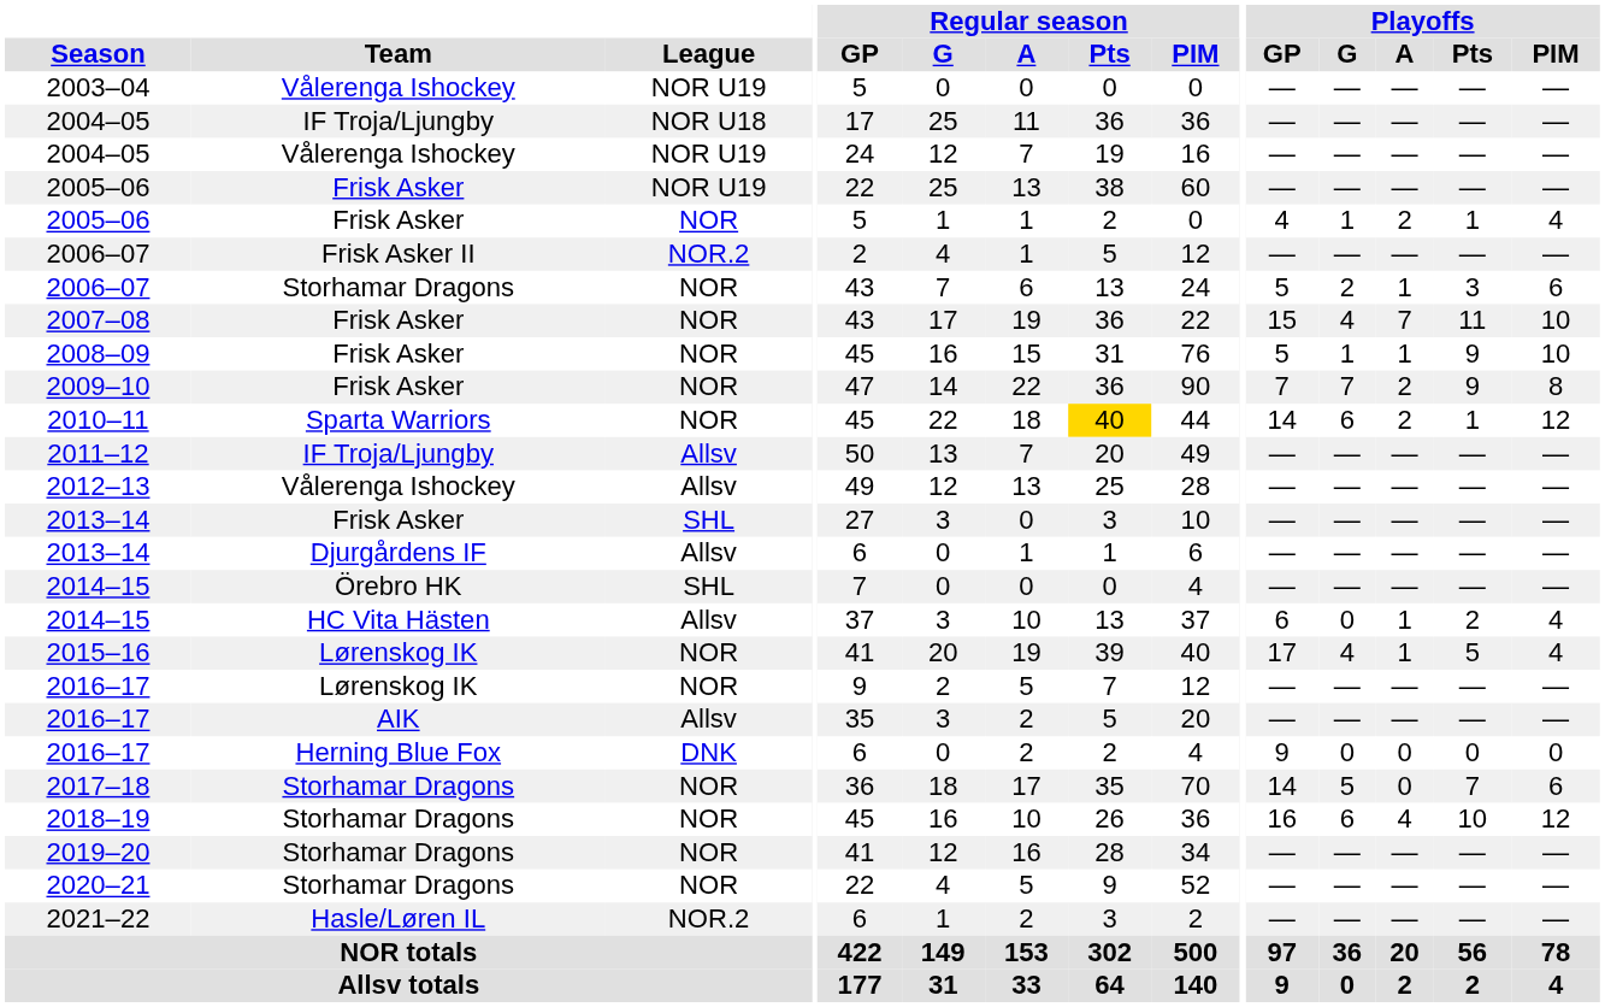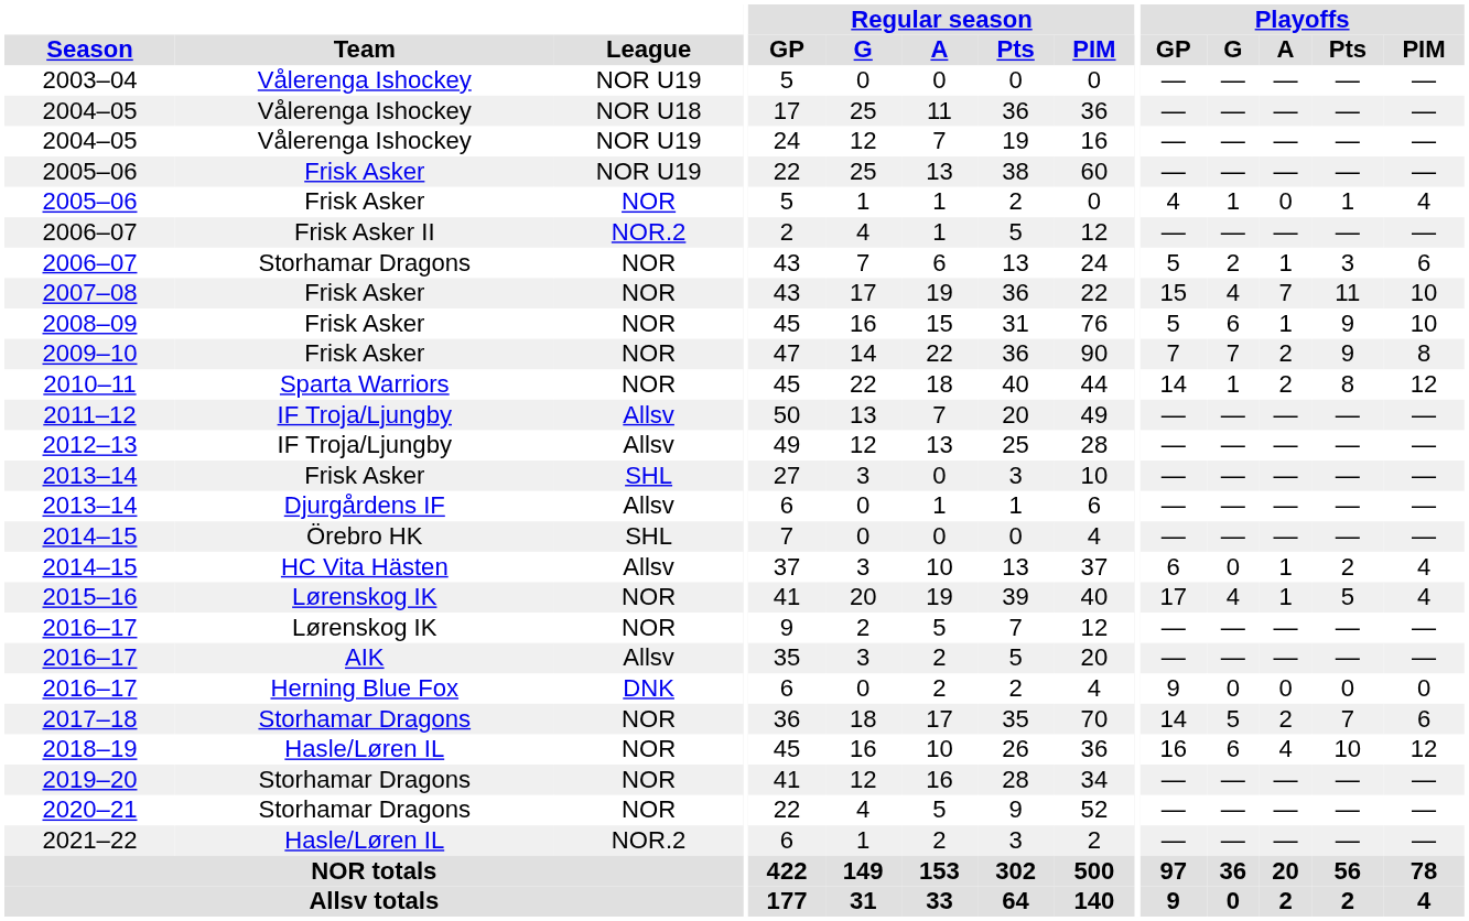 <table border="0" cellpadding="1" cellspacing="0" style="text-align:center; width:60em">
 <tr bgcolor="#e0e0e0">
 <th colspan="3" bgcolor="#ffffff"></th>
 <th rowspan="99" bgcolor="#ffffff"></th>
 <th colspan="5"><a href='#'>Regular season</a></th>
 <th rowspan="99" bgcolor="#ffffff"></th>
 <th colspan="5"><a href='#'>Playoffs</a></th>
 </tr>
 <tr bgcolor="#e0e0e0">
 <th><a href='#'>Season</a></th>
 <th>Team</th>
 <th>League</th>
 <th>GP</th>
 <th><a href='#'>G</a></th>
 <th><a href='#'>A</a></th>
 <th><a href='#'>Pts</a></th>
 <th><a href='#'>PIM</a></th>
 <th>GP</th>
 <th>G</th>
 <th>A</th>
 <th>Pts</th>
 <th>PIM</th>
 </tr>
 <tr>
 <td>2003–04</td>
 <td><a href='#'>Vålerenga Ishockey</a></td>
 <td>NOR U19</td>
 <td>5</td>
 <td>0</td>
 <td>0</td>
 <td>0</td>
 <td>0</td>
 <td>—</td>
 <td>—</td>
 <td>—</td>
 <td>—</td>
 <td>—</td>
 </tr>
 <tr bgcolor="#f0f0f0">
 <td>2004–05</td>
-<td>IF Troja/Ljungby</td>
+<td>Vålerenga Ishockey</td>
 <td>NOR U18</td>
 <td>17</td>
 <td>25</td>
 <td>11</td>
 <td>36</td>
 <td>36</td>
 <td>—</td>
 <td>—</td>
 <td>—</td>
 <td>—</td>
 <td>—</td>
 </tr>
 <tr>
 <td>2004–05</td>
 <td>Vålerenga Ishockey</td>
 <td>NOR U19</td>
 <td>24</td>
 <td>12</td>
 <td>7</td>
 <td>19</td>
 <td>16</td>
 <td>—</td>
 <td>—</td>
 <td>—</td>
 <td>—</td>
 <td>—</td>
 </tr>
 <tr bgcolor="#f0f0f0">
 <td>2005–06</td>
 <td><a href='#'>Frisk Asker</a></td>
 <td>NOR U19</td>
 <td>22</td>
 <td>25</td>
 <td>13</td>
 <td>38</td>
 <td>60</td>
 <td>—</td>
 <td>—</td>
 <td>—</td>
 <td>—</td>
 <td>—</td>
 </tr>
 <tr>
 <td><a href='#'>2005–06</a></td>
 <td>Frisk Asker</td>
 <td><a href='#'>NOR</a></td>
 <td>5</td>
 <td>1</td>
 <td>1</td>
 <td>2</td>
 <td>0</td>
 <td>4</td>
 <td>1</td>
-<td>2</td>
+<td>0</td>
 <td>1</td>
 <td>4</td>
 </tr>
 <tr bgcolor="#f0f0f0">
 <td>2006–07</td>
 <td>Frisk Asker II</td>
 <td><a href='#'>NOR.2</a></td>
 <td>2</td>
 <td>4</td>
 <td>1</td>
 <td>5</td>
 <td>12</td>
 <td>—</td>
 <td>—</td>
 <td>—</td>
 <td>—</td>
 <td>—</td>
 </tr>
 <tr>
 <td><a href='#'>2006–07</a></td>
 <td>Storhamar Dragons</td>
 <td>NOR</td>
 <td>43</td>
 <td>7</td>
 <td>6</td>
 <td>13</td>
 <td>24</td>
 <td>5</td>
 <td>2</td>
 <td>1</td>
 <td>3</td>
 <td>6</td>
 </tr>
 <tr bgcolor="#f0f0f0">
 <td><a href='#'>2007–08</a></td>
 <td>Frisk Asker</td>
 <td>NOR</td>
 <td>43</td>
 <td>17</td>
 <td>19</td>
 <td>36</td>
 <td>22</td>
 <td>15</td>
 <td>4</td>
 <td>7</td>
 <td>11</td>
 <td>10</td>
 </tr>
 <tr>
 <td><a href='#'>2008–09</a></td>
 <td>Frisk Asker</td>
 <td>NOR</td>
 <td>45</td>
 <td>16</td>
 <td>15</td>
 <td>31</td>
 <td>76</td>
 <td>5</td>
-<td>1</td>
+<td>6</td>
 <td>1</td>
 <td>9</td>
 <td>10</td>
 </tr>
 <tr bgcolor="#f0f0f0">
 <td><a href='#'>2009–10</a></td>
 <td>Frisk Asker</td>
 <td>NOR</td>
 <td>47</td>
 <td>14</td>
 <td>22</td>
 <td>36</td>
 <td>90</td>
 <td>7</td>
 <td>7</td>
 <td>2</td>
 <td>9</td>
 <td>8</td>
 </tr>
 <tr>
 <td><a href='#'>2010–11</a></td>
 <td><a href='#'>Sparta Warriors</a></td>
 <td>NOR</td>
 <td>45</td>
 <td>22</td>
 <td>18</td>
-<td style="background: gold;">40</td>
+<td>40</td>
 <td>44</td>
 <td>14</td>
-<td>6</td>
+<td>1</td>
 <td>2</td>
-<td>1</td>
+<td>8</td>
 <td>12</td>
 </tr>
 <tr bgcolor="#f0f0f0">
 <td><a href='#'>2011–12</a></td>
 <td><a href='#'>IF Troja/Ljungby</a></td>
 <td><a href='#'>Allsv</a></td>
 <td>50</td>
 <td>13</td>
 <td>7</td>
 <td>20</td>
 <td>49</td>
 <td>—</td>
 <td>—</td>
 <td>—</td>
 <td>—</td>
 <td>—</td>
 </tr>
 <tr>
 <td><a href='#'>2012–13</a></td>
-<td>Vålerenga Ishockey</td>
+<td>IF Troja/Ljungby</td>
 <td>Allsv</td>
 <td>49</td>
 <td>12</td>
 <td>13</td>
 <td>25</td>
 <td>28</td>
 <td>—</td>
 <td>—</td>
 <td>—</td>
 <td>—</td>
 <td>—</td>
 </tr>
 <tr bgcolor="#f0f0f0">
 <td><a href='#'>2013–14</a></td>
 <td>Frisk Asker</td>
 <td><a href='#'>SHL</a></td>
 <td>27</td>
 <td>3</td>
 <td>0</td>
 <td>3</td>
 <td>10</td>
 <td>—</td>
 <td>—</td>
 <td>—</td>
 <td>—</td>
 <td>—</td>
 </tr>
 <tr>
 <td><a href='#'>2013–14</a></td>
 <td><a href='#'>Djurgårdens IF</a></td>
 <td>Allsv</td>
 <td>6</td>
 <td>0</td>
 <td>1</td>
 <td>1</td>
 <td>6</td>
 <td>—</td>
 <td>—</td>
 <td>—</td>
 <td>—</td>
 <td>—</td>
 </tr>
 <tr bgcolor="#f0f0f0">
 <td><a href='#'>2014–15</a></td>
 <td>Örebro HK</td>
 <td>SHL</td>
 <td>7</td>
 <td>0</td>
 <td>0</td>
 <td>0</td>
 <td>4</td>
 <td>—</td>
 <td>—</td>
 <td>—</td>
 <td>—</td>
 <td>—</td>
 </tr>
 <tr>
 <td><a href='#'>2014–15</a></td>
 <td><a href='#'>HC Vita Hästen</a></td>
 <td>Allsv</td>
 <td>37</td>
 <td>3</td>
 <td>10</td>
 <td>13</td>
 <td>37</td>
 <td>6</td>
 <td>0</td>
 <td>1</td>
 <td>2</td>
 <td>4</td>
 </tr>
 <tr bgcolor="#f0f0f0">
 <td><a href='#'>2015–16</a></td>
 <td><a href='#'>Lørenskog IK</a></td>
 <td>NOR</td>
 <td>41</td>
 <td>20</td>
 <td>19</td>
 <td>39</td>
 <td>40</td>
 <td>17</td>
 <td>4</td>
 <td>1</td>
 <td>5</td>
 <td>4</td>
 </tr>
 <tr>
 <td><a href='#'>2016–17</a></td>
 <td>Lørenskog IK</td>
 <td>NOR</td>
 <td>9</td>
 <td>2</td>
 <td>5</td>
 <td>7</td>
 <td>12</td>
 <td>—</td>
 <td>—</td>
 <td>—</td>
 <td>—</td>
 <td>—</td>
 </tr>
 <tr bgcolor="#f0f0f0">
 <td><a href='#'>2016–17</a></td>
 <td><a href='#'>AIK</a></td>
 <td>Allsv</td>
 <td>35</td>
 <td>3</td>
 <td>2</td>
 <td>5</td>
 <td>20</td>
 <td>—</td>
 <td>—</td>
 <td>—</td>
 <td>—</td>
 <td>—</td>
 </tr>
 <tr>
 <td><a href='#'>2016–17</a></td>
 <td><a href='#'>Herning Blue Fox</a></td>
 <td><a href='#'>DNK</a></td>
 <td>6</td>
 <td>0</td>
 <td>2</td>
 <td>2</td>
 <td>4</td>
 <td>9</td>
 <td>0</td>
 <td>0</td>
 <td>0</td>
 <td>0</td>
 </tr>
 <tr bgcolor="#f0f0f0">
 <td><a href='#'>2017–18</a></td>
 <td><a href='#'>Storhamar Dragons</a></td>
 <td>NOR</td>
 <td>36</td>
 <td>18</td>
 <td>17</td>
 <td>35</td>
 <td>70</td>
 <td>14</td>
 <td>5</td>
-<td>0</td>
+<td>2</td>
 <td>7</td>
 <td>6</td>
 </tr>
 <tr>
 <td><a href='#'>2018–19</a></td>
-<td>Storhamar Dragons</td>
+<td><a href='#'>Hasle/Løren IL</a></td>
 <td>NOR</td>
 <td>45</td>
 <td>16</td>
 <td>10</td>
 <td>26</td>
 <td>36</td>
 <td>16</td>
 <td>6</td>
 <td>4</td>
 <td>10</td>
 <td>12</td>
 </tr>
 <tr bgcolor="#f0f0f0">
 <td><a href='#'>2019–20</a></td>
 <td>Storhamar Dragons</td>
 <td>NOR</td>
 <td>41</td>
 <td>12</td>
 <td>16</td>
 <td>28</td>
 <td>34</td>
 <td>—</td>
 <td>—</td>
 <td>—</td>
 <td>—</td>
 <td>—</td>
 </tr>
 <tr>
 <td><a href='#'>2020–21</a></td>
 <td>Storhamar Dragons</td>
 <td>NOR</td>
 <td>22</td>
 <td>4</td>
 <td>5</td>
 <td>9</td>
 <td>52</td>
 <td>—</td>
 <td>—</td>
 <td>—</td>
 <td>—</td>
 <td>—</td>
 </tr>
 <tr bgcolor="#f0f0f0">
 <td>2021–22</td>
 <td><a href='#'>Hasle/Løren IL</a></td>
 <td>NOR.2</td>
 <td>6</td>
 <td>1</td>
 <td>2</td>
 <td>3</td>
 <td>2</td>
 <td>—</td>
 <td>—</td>
 <td>—</td>
 <td>—</td>
 <td>—</td>
 </tr>
 <tr bgcolor="#e0e0e0">
 <th colspan="3">NOR totals</th>
 <th>422</th>
 <th>149</th>
 <th>153</th>
 <th>302</th>
 <th>500</th>
 <th>97</th>
 <th>36</th>
 <th>20</th>
 <th>56</th>
 <th>78</th>
 </tr>
 <tr bgcolor="#e0e0e0">
 <th colspan="3">Allsv totals</th>
 <th>177</th>
 <th>31</th>
 <th>33</th>
 <th>64</th>
 <th>140</th>
 <th>9</th>
 <th>0</th>
 <th>2</th>
 <th>2</th>
 <th>4</th>
 </tr>
 </table>
